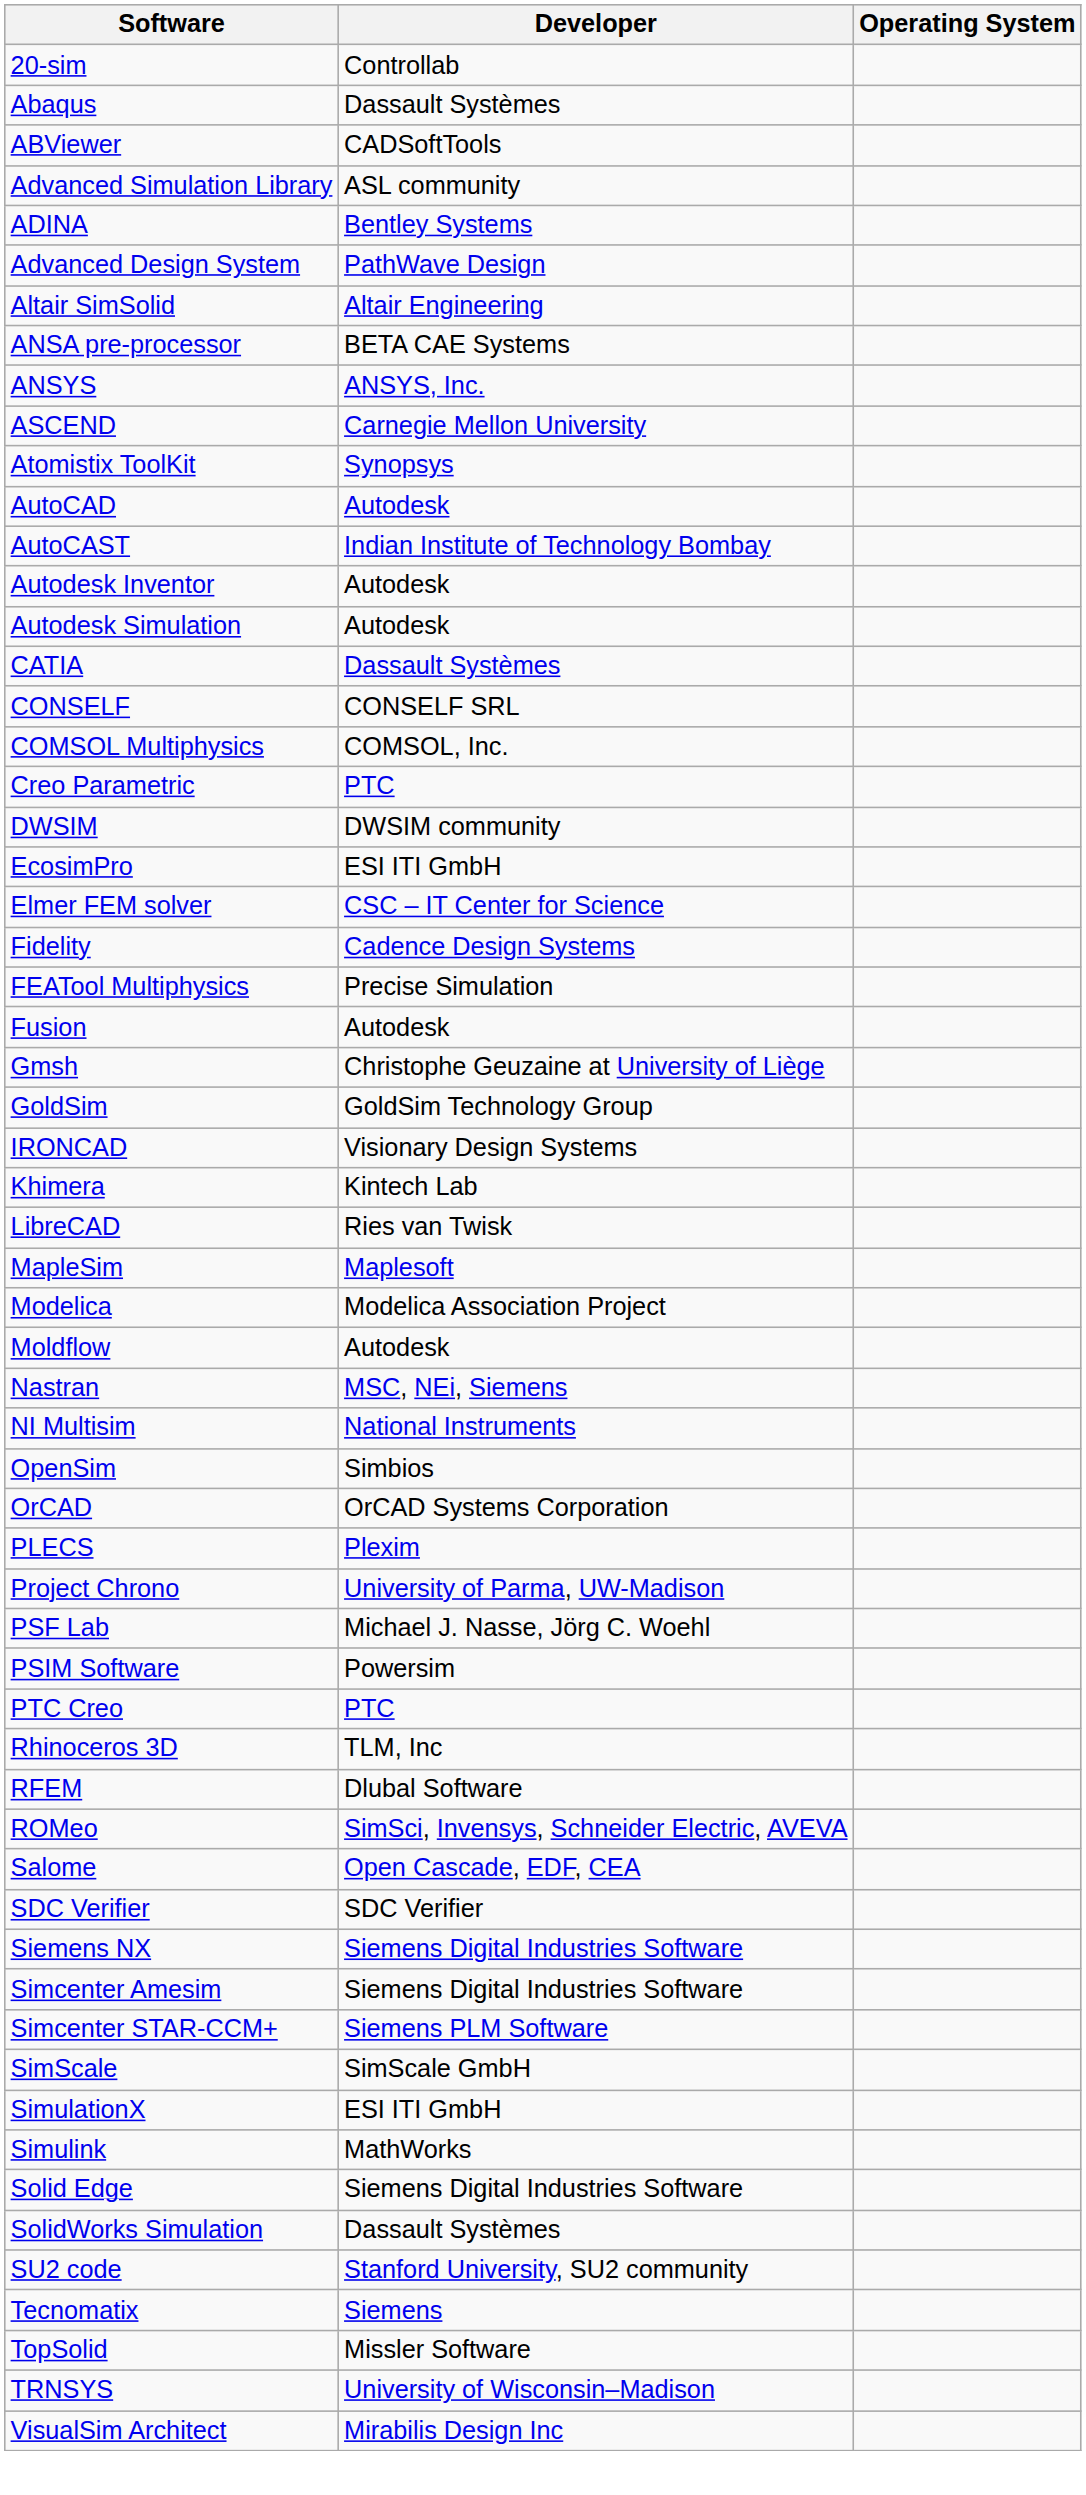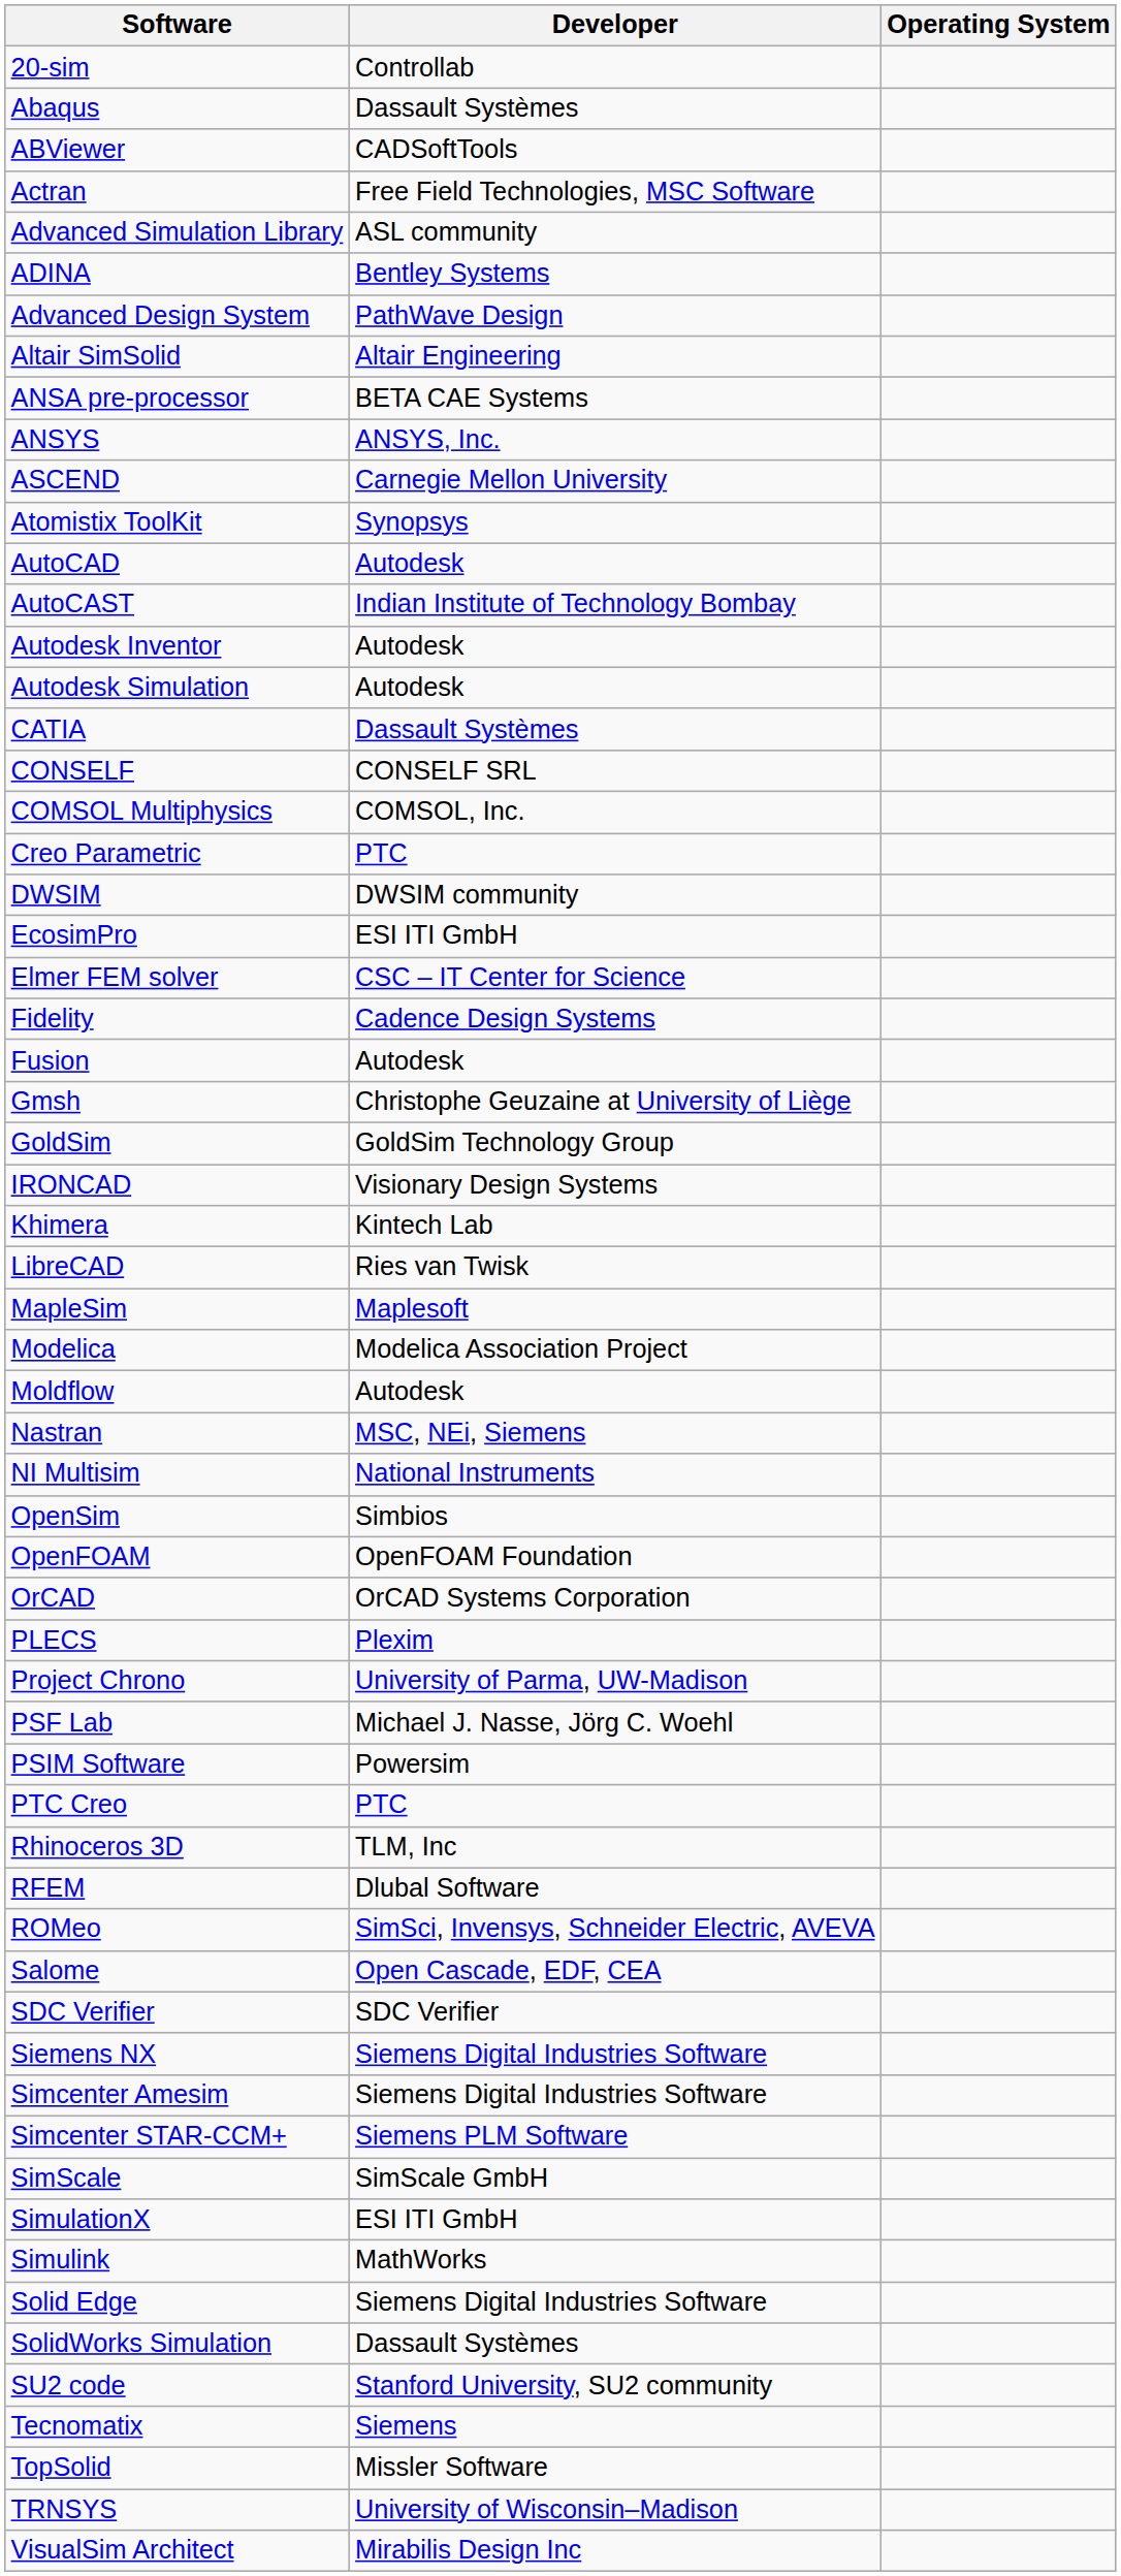 <table class="wikitable sortable">
 <tr>
 <th>Software</th>
 <th>Developer</th>
 <th>Operating System</th>
 </tr>
 <tr>
 <td><a href='#'>20-sim</a></td>
 <td>Controllab</td>
 <td></td>
 </tr>
 <tr>
 <td><a href='#'>Abaqus</a></td>
 <td>Dassault Systèmes</td>
 <td></td>
 </tr>
 <tr>
 <td><a href='#'>ABViewer</a></td>
 <td>CADSoftTools</td>
+<td></td>
+</tr>
+<tr>
+<td><a href='#'>Actran</a></td>
+<td>Free Field Technologies, <a href='#'>MSC Software</a></td>
 <td></td>
 </tr>
 <tr>
 <td><a href='#'>Advanced Simulation Library</a></td>
 <td>ASL community</td>
 <td></td>
 </tr>
 <tr>
 <td><a href='#'>ADINA</a></td>
 <td><a href='#'>Bentley Systems</a></td>
 <td></td>
 </tr>
 <tr>
 <td><a href='#'>Advanced Design System</a></td>
 <td><a href='#'>PathWave Design</a></td>
 <td></td>
 </tr>
 <tr>
 <td><a href='#'>Altair SimSolid</a></td>
 <td><a href='#'>Altair Engineering</a></td>
 <td></td>
 </tr>
 <tr>
 <td><a href='#'>ANSA pre-processor</a></td>
 <td>BETA CAE Systems</td>
 <td></td>
 </tr>
 <tr>
 <td><a href='#'>ANSYS</a></td>
 <td><a href='#'>ANSYS, Inc.</a></td>
 <td></td>
 </tr>
 <tr>
 <td><a href='#'>ASCEND</a></td>
 <td><a href='#'>Carnegie Mellon University</a></td>
 <td></td>
 </tr>
 <tr>
 <td><a href='#'>Atomistix ToolKit</a></td>
 <td><a href='#'>Synopsys</a></td>
 <td></td>
 </tr>
 <tr>
 <td><a href='#'>AutoCAD</a></td>
 <td><a href='#'>Autodesk</a></td>
 <td></td>
 </tr>
 <tr>
 <td><a href='#'>AutoCAST</a></td>
 <td><a href='#'>Indian Institute of Technology Bombay</a></td>
 <td></td>
 </tr>
 <tr>
 <td><a href='#'>Autodesk Inventor</a></td>
 <td>Autodesk</td>
 <td></td>
 </tr>
 <tr>
 <td><a href='#'>Autodesk Simulation</a></td>
 <td>Autodesk</td>
 <td></td>
 </tr>
 <tr>
 <td><a href='#'>CATIA</a></td>
 <td><a href='#'>Dassault Systèmes</a></td>
 <td></td>
 </tr>
 <tr>
 <td><a href='#'>CONSELF</a></td>
 <td>CONSELF SRL</td>
 <td></td>
 </tr>
 <tr>
 <td><a href='#'>COMSOL Multiphysics</a></td>
 <td>COMSOL, Inc.</td>
 <td></td>
 </tr>
 <tr>
 <td><a href='#'>Creo Parametric</a></td>
 <td><a href='#'>PTC</a></td>
 <td></td>
 </tr>
 <tr>
 <td><a href='#'>DWSIM</a></td>
 <td>DWSIM community</td>
 <td></td>
 </tr>
 <tr>
 <td><a href='#'>EcosimPro</a></td>
 <td>ESI ITI GmbH</td>
 <td></td>
 </tr>
 <tr>
 <td><a href='#'>Elmer FEM solver</a></td>
 <td><a href='#'>CSC – IT Center for Science</a></td>
 <td></td>
 </tr>
 <tr>
 <td><a href='#'>Fidelity</a></td>
 <td><a href='#'>Cadence Design Systems</a></td>
 <td></td>
 </tr>
 <tr>
-<td><a href='#'>FEATool Multiphysics</a></td>
-<td>Precise Simulation</td>
-<td></td>
-</tr>
-<tr>
 <td><a href='#'>Fusion</a></td>
 <td>Autodesk</td>
 <td></td>
 </tr>
 <tr>
 <td><a href='#'>Gmsh</a></td>
 <td>Christophe Geuzaine at <a href='#'>University of Liège</a></td>
 <td></td>
 </tr>
 <tr>
 <td><a href='#'>GoldSim</a></td>
 <td>GoldSim Technology Group</td>
 <td></td>
 </tr>
 <tr>
 <td><a href='#'>IRONCAD</a></td>
 <td>Visionary Design Systems</td>
 <td></td>
 </tr>
 <tr>
 <td><a href='#'>Khimera</a></td>
 <td>Kintech Lab</td>
 <td></td>
 </tr>
 <tr>
 <td><a href='#'>LibreCAD</a></td>
 <td>Ries van Twisk</td>
 <td></td>
 </tr>
 <tr>
 <td><a href='#'>MapleSim</a></td>
 <td><a href='#'>Maplesoft</a></td>
 <td></td>
 </tr>
 <tr>
 <td><a href='#'>Modelica</a></td>
 <td>Modelica Association Project</td>
 <td></td>
 </tr>
 <tr>
 <td><a href='#'>Moldflow</a></td>
 <td>Autodesk</td>
 <td></td>
 </tr>
 <tr>
 <td><a href='#'>Nastran</a></td>
 <td><a href='#'>MSC</a>, <a href='#'>NEi</a>, <a href='#'>Siemens</a></td>
 <td></td>
 </tr>
 <tr>
 <td><a href='#'>NI Multisim</a></td>
 <td><a href='#'>National Instruments</a></td>
 <td></td>
 </tr>
 <tr>
 <td><a href='#'>OpenSim</a></td>
 <td>Simbios</td>
+<td></td>
+</tr>
+<tr>
+<td><a href='#'>OpenFOAM</a></td>
+<td>OpenFOAM Foundation</td>
 <td></td>
 </tr>
 <tr>
 <td><a href='#'>OrCAD</a></td>
 <td>OrCAD Systems Corporation</td>
 <td></td>
 </tr>
 <tr>
 <td><a href='#'>PLECS</a></td>
 <td><a href='#'>Plexim</a></td>
 <td></td>
 </tr>
 <tr>
 <td><a href='#'>Project Chrono</a></td>
 <td><a href='#'>University of Parma</a>, <a href='#'>UW-Madison</a></td>
 <td></td>
 </tr>
 <tr>
 <td><a href='#'>PSF Lab</a></td>
 <td>Michael J. Nasse, Jörg C. Woehl</td>
 <td></td>
 </tr>
 <tr>
 <td><a href='#'>PSIM Software</a></td>
 <td>Powersim</td>
 <td></td>
 </tr>
 <tr>
 <td><a href='#'>PTC Creo</a></td>
 <td><a href='#'>PTC</a></td>
 <td></td>
 </tr>
 <tr>
 <td><a href='#'>Rhinoceros 3D</a></td>
 <td>TLM, Inc</td>
 <td></td>
 </tr>
 <tr>
 <td><a href='#'>RFEM</a></td>
 <td>Dlubal Software</td>
 <td></td>
 </tr>
 <tr>
 <td><a href='#'>ROMeo</a></td>
 <td><a href='#'>SimSci</a>, <a href='#'>Invensys</a>, <a href='#'>Schneider Electric</a>, <a href='#'>AVEVA</a></td>
 <td></td>
 </tr>
 <tr>
 <td><a href='#'>Salome</a></td>
 <td><a href='#'>Open Cascade</a>, <a href='#'>EDF</a>, <a href='#'>CEA</a></td>
 <td></td>
 </tr>
 <tr>
 <td><a href='#'>SDC Verifier</a></td>
 <td>SDC Verifier</td>
 <td></td>
 </tr>
 <tr>
 <td><a href='#'>Siemens NX</a></td>
 <td><a href='#'>Siemens Digital Industries Software</a></td>
 <td></td>
 </tr>
 <tr>
 <td><a href='#'>Simcenter Amesim</a></td>
 <td>Siemens Digital Industries Software</td>
 <td></td>
 </tr>
 <tr>
 <td><a href='#'>Simcenter STAR-CCM+</a></td>
 <td><a href='#'>Siemens PLM Software</a></td>
 <td></td>
 </tr>
 <tr>
 <td><a href='#'>SimScale</a></td>
 <td>SimScale GmbH</td>
 <td></td>
 </tr>
 <tr>
 <td><a href='#'>SimulationX</a></td>
 <td>ESI ITI GmbH</td>
 <td></td>
 </tr>
 <tr>
 <td><a href='#'>Simulink</a></td>
 <td>MathWorks</td>
 <td></td>
 </tr>
 <tr>
 <td><a href='#'>Solid Edge</a></td>
 <td>Siemens Digital Industries Software</td>
 <td></td>
 </tr>
 <tr>
 <td><a href='#'>SolidWorks Simulation</a></td>
 <td>Dassault Systèmes</td>
 <td></td>
 </tr>
 <tr>
 <td><a href='#'>SU2 code</a></td>
 <td><a href='#'>Stanford University</a>, SU2 community</td>
 <td></td>
 </tr>
 <tr>
 <td><a href='#'>Tecnomatix</a></td>
 <td><a href='#'>Siemens</a></td>
 <td></td>
 </tr>
 <tr>
 <td><a href='#'>TopSolid</a></td>
 <td>Missler Software</td>
 <td></td>
 </tr>
 <tr>
 <td><a href='#'>TRNSYS</a></td>
 <td><a href='#'>University of Wisconsin–Madison</a></td>
 <td></td>
 </tr>
 <tr>
 <td><a href='#'>VisualSim Architect</a></td>
 <td><a href='#'>Mirabilis Design Inc</a></td>
 <td></td>
 </tr>
 </table>
